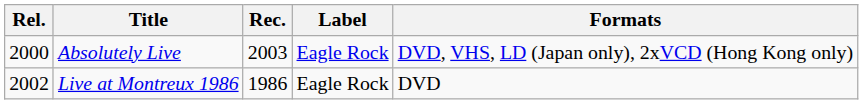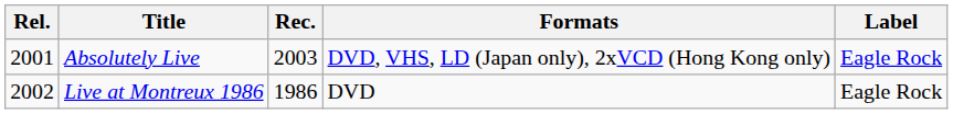 <table class="wikitable">
 <tr>
 <th>Rel.</th>
 <th>Title</th>
 <th>Rec.</th>
+<th>Formats</th>
 <th>Label</th>
-<th>Formats</th>
 </tr>
 <tr>
-<td>2000</td>
+<td>2001</td>
 <td><em><a href='#'>Absolutely Live</a></em></td>
 <td>2003</td>
+<td><a href='#'>DVD</a>, <a href='#'>VHS</a>, <a href='#'>LD</a> (Japan only), 2x<a href='#'>VCD</a> (Hong Kong only)</td>
 <td><a href='#'>Eagle Rock</a></td>
-<td><a href='#'>DVD</a>, <a href='#'>VHS</a>, <a href='#'>LD</a> (Japan only), 2x<a href='#'>VCD</a> (Hong Kong only)</td>
 </tr>
 <tr>
 <td>2002</td>
 <td><em><a href='#'>Live at Montreux 1986</a></em></td>
 <td>1986</td>
+<td>DVD</td>
 <td>Eagle Rock</td>
-<td>DVD</td>
 </tr>
 </table>
